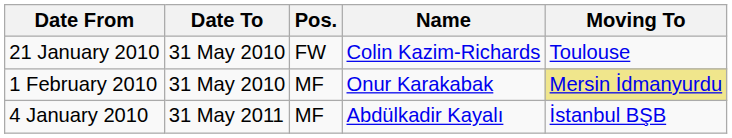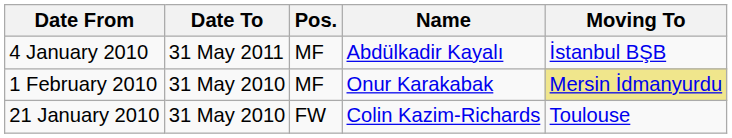 <table class="wikitable">
 <tr>
 <th>Date From</th>
 <th>Date To</th>
 <th>Pos.</th>
 <th>Name</th>
 <th>Moving To</th>
 </tr>
 <tr>
-<td>21 January 2010</td>
-<td>31 May 2010</td>
-<td>FW</td>
-<td> <a href='#'>Colin Kazim-Richards</a></td>
-<td> <a href='#'>Toulouse</a></td>
+<td>4 January 2010</td>
+<td>31 May 2011</td>
+<td>MF</td>
+<td> <a href='#'>Abdülkadir Kayalı</a></td>
+<td> <a href='#'>İstanbul BŞB</a></td>
 </tr>
 <tr>
 <td>1 February 2010</td>
 <td>31 May 2010</td>
 <td>MF</td>
 <td> <a href='#'>Onur Karakabak</a></td>
 <td style="background: khaki;"> <a href='#'>Mersin İdmanyurdu</a></td>
 </tr>
 <tr>
-<td>4 January 2010</td>
-<td>31 May 2011</td>
-<td>MF</td>
-<td> <a href='#'>Abdülkadir Kayalı</a></td>
-<td> <a href='#'>İstanbul BŞB</a></td>
+<td>21 January 2010</td>
+<td>31 May 2010</td>
+<td>FW</td>
+<td> <a href='#'>Colin Kazim-Richards</a></td>
+<td> <a href='#'>Toulouse</a></td>
 </tr>
 </table>
